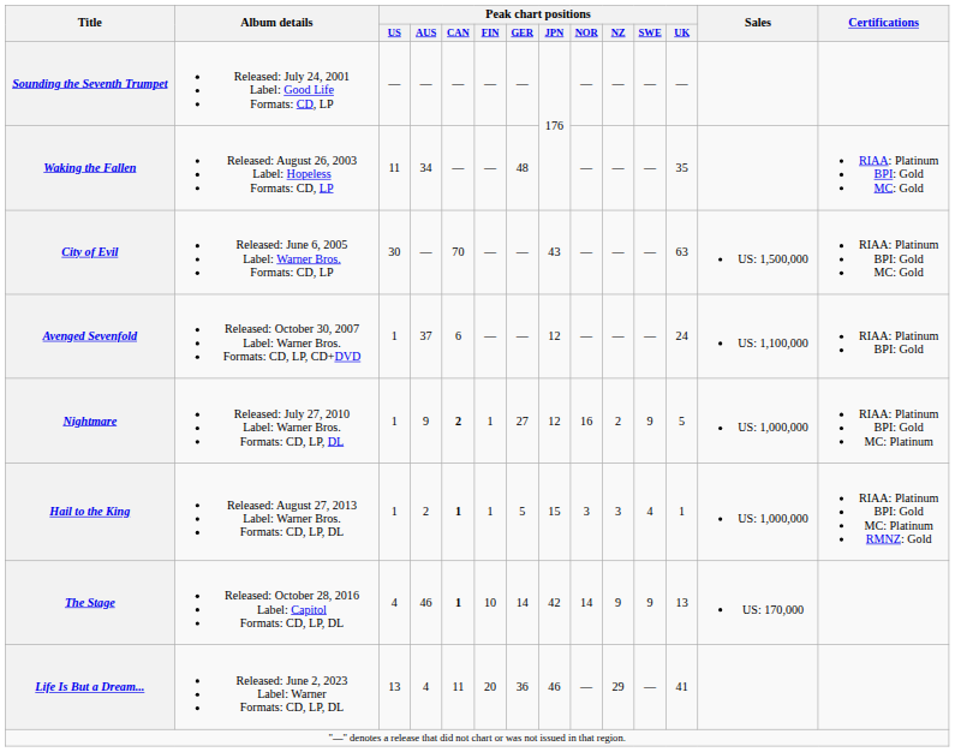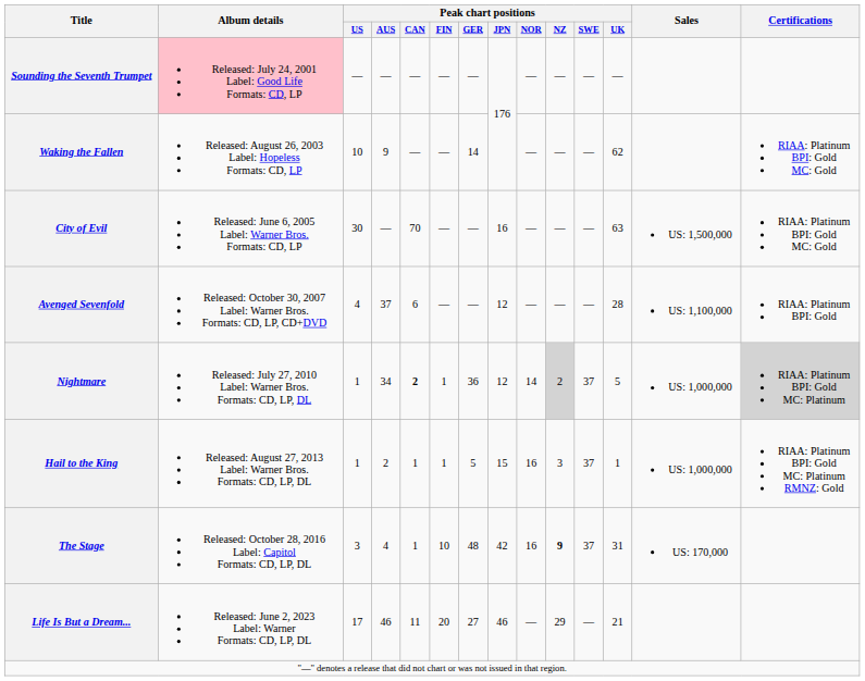 <table class="wikitable plainrowheaders" style="text-align:center;">
 <tr>
 <th scope="col" rowspan="2" style="width:15em;">Title</th>
 <th scope="col" rowspan="2" style="width:18em;">Album details</th>
 <th scope="col" colspan="10">Peak chart positions</th>
 <th scope="col" rowspan="2" style="width:10em;">Sales</th>
 <th scope="col" rowspan="2" style="width:11em;"><a href='#'>Certifications</a></th>
 </tr>
 <tr>
 <th scope="col" style="width:2.75em;font-size:85%;"><a href='#'>US</a><br></th>
 <th scope="col" style="width:2.75em;font-size:85%;"><a href='#'>AUS</a><br></th>
 <th scope="col" style="width:2.75em;font-size:85%;"><a href='#'>CAN</a><br></th>
 <th scope="col" style="width:2.75em;font-size:85%;"><a href='#'>FIN</a><br></th>
 <th scope="col" style="width:2.75em;font-size:85%;"><a href='#'>GER</a><br></th>
 <th scope="col" style="width:2.75em;font-size:85%;"><a href='#'>JPN</a><br></th>
 <th scope="col" style="width:2.75em;font-size:85%;"><a href='#'>NOR</a><br></th>
 <th scope="col" style="width:2.75em;font-size:85%;"><a href='#'>NZ</a><br></th>
 <th scope="col" style="width:2.75em;font-size:85%;"><a href='#'>SWE</a><br></th>
 <th scope="col" style="width:2.75em;font-size:85%;"><a href='#'>UK</a><br></th>
 </tr>
 <tr>
 <th scope="row"><em><a href='#'>Sounding the Seventh Trumpet</a></em></th>
-<td><br><ul><li>Released: July 24, 2001</li><li>Label: <a href='#'>Good Life</a></li><li>Formats: <a href='#'>CD</a>, LP</li></ul></td>
+<td style="background: pink;"><br><ul><li>Released: July 24, 2001</li><li>Label: <a href='#'>Good Life</a></li><li>Formats: <a href='#'>CD</a>, LP</li></ul></td>
 <td>—</td>
 <td>—</td>
 <td>—</td>
 <td>—</td>
 <td>—</td>
 <td rowspan="2">176<br></td>
 <td>—</td>
 <td>—</td>
 <td>—</td>
 <td>—</td>
 <td></td>
 <td></td>
 </tr>
 <tr>
 <th scope="row"><em><a href='#'>Waking the Fallen</a></em></th>
 <td><br><ul><li>Released: August 26, 2003</li><li>Label: <a href='#'>Hopeless</a></li><li>Formats: CD, <a href='#'>LP</a></li></ul></td>
-<td>11<br></td>
-<td>34<br></td>
+<td>10<br></td>
+<td>9</td>
 <td>—</td>
 <td>—</td>
-<td>48</td>
+<td>14</td>
 <td>—</td>
 <td>—</td>
 <td>—</td>
-<td>35<br></td>
+<td>62<br></td>
 <td></td>
 <td><br><ul><li><a href='#'>RIAA</a>: Platinum</li><li><a href='#'>BPI</a>: Gold</li><li><a href='#'>MC</a>: Gold</li></ul></td>
 </tr>
 <tr>
 <th scope="row"><em><a href='#'>City of Evil</a></em></th>
 <td><br><ul><li>Released: June 6, 2005</li><li>Label: <a href='#'>Warner Bros.</a></li><li>Formats: CD, LP</li></ul></td>
 <td>30</td>
 <td>—</td>
 <td>70</td>
 <td>—</td>
 <td>—</td>
-<td>43</td>
+<td>16</td>
 <td>—</td>
 <td>—</td>
 <td>—</td>
 <td>63</td>
 <td><br><ul><li>US: 1,500,000</li></ul></td>
 <td><br><ul><li>RIAA: Platinum</li><li>BPI: Gold</li><li>MC: Gold</li></ul></td>
 </tr>
 <tr>
 <th scope="row"><em><a href='#'>Avenged Sevenfold</a></em></th>
 <td><br><ul><li>Released: October 30, 2007</li><li>Label: Warner Bros.</li><li>Formats: CD, LP, CD+<a href='#'>DVD</a></li></ul></td>
-<td>1</td>
+<td>4</td>
 <td>37</td>
 <td>6</td>
 <td>—</td>
 <td>—</td>
 <td>12</td>
 <td>—</td>
 <td>—</td>
 <td>—</td>
-<td>24</td>
+<td>28</td>
 <td><br><ul><li>US: 1,100,000</li></ul></td>
 <td><br><ul><li>RIAA: Platinum</li><li>BPI: Gold</li></ul></td>
 </tr>
 <tr>
 <th scope="row"><em><a href='#'>Nightmare</a></em></th>
 <td><br><ul><li>Released: July 27, 2010</li><li>Label: Warner Bros.</li><li>Formats: CD, LP, <a href='#'>DL</a></li></ul></td>
 <td>1</td>
-<td>9</td>
+<td>34<br></td>
 <td><strong>2</strong></td>
 <td>1</td>
-<td>27</td>
+<td>36</td>
 <td>12</td>
-<td>16</td>
-<td>2</td>
-<td>9</td>
+<td>14</td>
+<td style="background: lightgrey;">2</td>
+<td>37</td>
 <td>5</td>
 <td><br><ul><li>US: 1,000,000</li></ul></td>
-<td><br><ul><li>RIAA: Platinum</li><li>BPI: Gold</li><li>MC: Platinum</li></ul></td>
+<td style="background: lightgrey;"><br><ul><li>RIAA: Platinum</li><li>BPI: Gold</li><li>MC: Platinum</li></ul></td>
 </tr>
 <tr>
 <th scope="row"><em><a href='#'>Hail to the King</a></em></th>
 <td><br><ul><li>Released: August 27, 2013</li><li>Label: Warner Bros.</li><li>Formats: CD, LP, DL</li></ul></td>
 <td>1</td>
 <td>2</td>
-<td><strong>1</strong></td>
+<td>1</td>
 <td>1</td>
 <td>5</td>
 <td>15</td>
+<td>16</td>
 <td>3</td>
-<td>3</td>
-<td>4</td>
+<td>37</td>
 <td>1</td>
 <td><br><ul><li>US: 1,000,000</li></ul></td>
 <td><br><ul><li>RIAA: Platinum</li><li>BPI: Gold</li><li>MC: Platinum</li><li><a href='#'>RMNZ</a>: Gold</li></ul></td>
 </tr>
 <tr>
 <th scope="row"><em><a href='#'>The Stage</a></em></th>
 <td><br><ul><li>Released: October 28, 2016</li><li>Label: <a href='#'>Capitol</a></li><li>Formats: CD, LP, DL</li></ul></td>
+<td>3</td>
 <td>4</td>
-<td>46</td>
-<td><strong>1</strong></td>
+<td>1</td>
 <td>10</td>
-<td>14</td>
+<td>48</td>
 <td>42</td>
-<td>14</td>
-<td>9</td>
-<td>9</td>
-<td>13</td>
+<td>16</td>
+<td><strong>9</strong></td>
+<td>37</td>
+<td>31</td>
 <td><br><ul><li>US: 170,000</li></ul></td>
 <td></td>
 </tr>
 <tr>
 <th scope="row"><em><a href='#'>Life Is But a Dream...</a></em></th>
 <td><br><ul><li>Released: June 2, 2023</li><li>Label: Warner</li><li>Formats: CD, LP, DL</li></ul></td>
-<td>13</td>
-<td>4</td>
+<td>17</td>
+<td>46</td>
 <td>11</td>
 <td>20</td>
-<td>36</td>
+<td>27</td>
 <td>46</td>
 <td>—</td>
 <td>29</td>
 <td>—</td>
-<td>41</td>
+<td>21</td>
 <td></td>
 <td></td>
 </tr>
 <tr>
 <td colspan="15" style="font-size: 85%">"—" denotes a release that did not chart or was not issued in that region.</td>
 </tr>
 </table>
